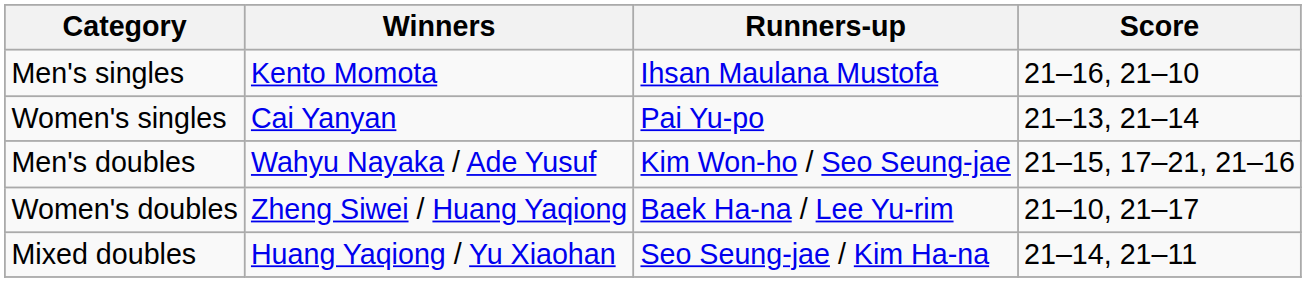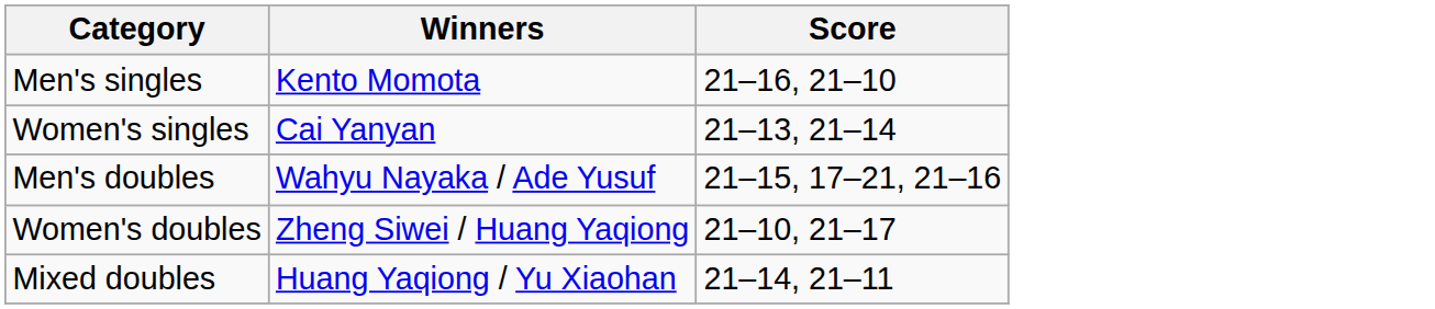 <table class=wikitable style="white-space:nowrap;">
 <tr>
 <th>Category</th>
 <th>Winners</th>
-<th>Runners-up</th>
 <th>Score</th>
 </tr>
 <tr>
 <td>Men's singles</td>
 <td> <a href='#'>Kento Momota</a></td>
-<td> <a href='#'>Ihsan Maulana Mustofa</a></td>
 <td>21–16, 21–10</td>
 </tr>
 <tr>
 <td>Women's singles</td>
 <td> <a href='#'>Cai Yanyan</a></td>
-<td> <a href='#'>Pai Yu-po</a></td>
 <td>21–13, 21–14</td>
 </tr>
 <tr>
 <td>Men's doubles</td>
 <td> <a href='#'>Wahyu Nayaka</a> / <a href='#'>Ade Yusuf</a></td>
-<td> <a href='#'>Kim Won-ho</a> / <a href='#'>Seo Seung-jae</a></td>
 <td>21–15, 17–21, 21–16</td>
 </tr>
 <tr>
 <td>Women's doubles</td>
 <td> <a href='#'>Zheng Siwei</a> / <a href='#'>Huang Yaqiong</a></td>
-<td> <a href='#'>Baek Ha-na</a> / <a href='#'>Lee Yu-rim</a></td>
 <td>21–10, 21–17</td>
 </tr>
 <tr>
 <td>Mixed doubles</td>
 <td> <a href='#'>Huang Yaqiong</a> / <a href='#'>Yu Xiaohan</a></td>
-<td> <a href='#'>Seo Seung-jae</a> / <a href='#'>Kim Ha-na</a></td>
 <td>21–14, 21–11</td>
 </tr>
 </table>
